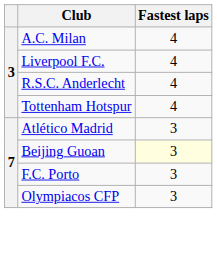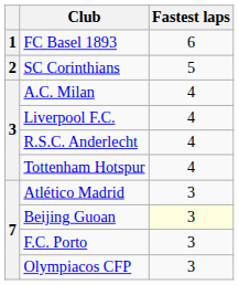 <table class="wikitable" style="float:left; margin-right:1em;">
 <tr>
 <th></th>
 <th>Club</th>
 <th>Fastest laps</th>
+</tr>
+<tr>
+<th>1</th>
+<td> <a href='#'>FC Basel 1893</a></td>
+<td align=center>6</td>
+</tr>
+<tr>
+<th>2</th>
+<td> <a href='#'>SC Corinthians</a></td>
+<td align=center>5</td>
 </tr>
 <tr>
 <th rowspan=4>3</th>
 <td> <a href='#'>A.C. Milan</a></td>
 <td align=center>4</td>
 </tr>
 <tr>
 <td> <a href='#'>Liverpool F.C.</a></td>
 <td align=center>4</td>
 </tr>
 <tr>
 <td> <a href='#'>R.S.C. Anderlecht</a></td>
 <td align=center>4</td>
 </tr>
 <tr>
 <td> <a href='#'>Tottenham Hotspur</a></td>
 <td align=center>4</td>
 </tr>
 <tr>
 <th rowspan=4>7</th>
 <td> <a href='#'>Atlético Madrid</a></td>
 <td align=center>3</td>
 </tr>
 <tr>
 <td> <a href='#'>Beijing Guoan</a></td>
 <td align=center style="background: lightyellow;">3</td>
 </tr>
 <tr>
 <td> <a href='#'>F.C. Porto</a></td>
 <td align=center>3</td>
 </tr>
 <tr>
 <td> <a href='#'>Olympiacos CFP</a></td>
 <td align=center>3</td>
 </tr>
 </table>
